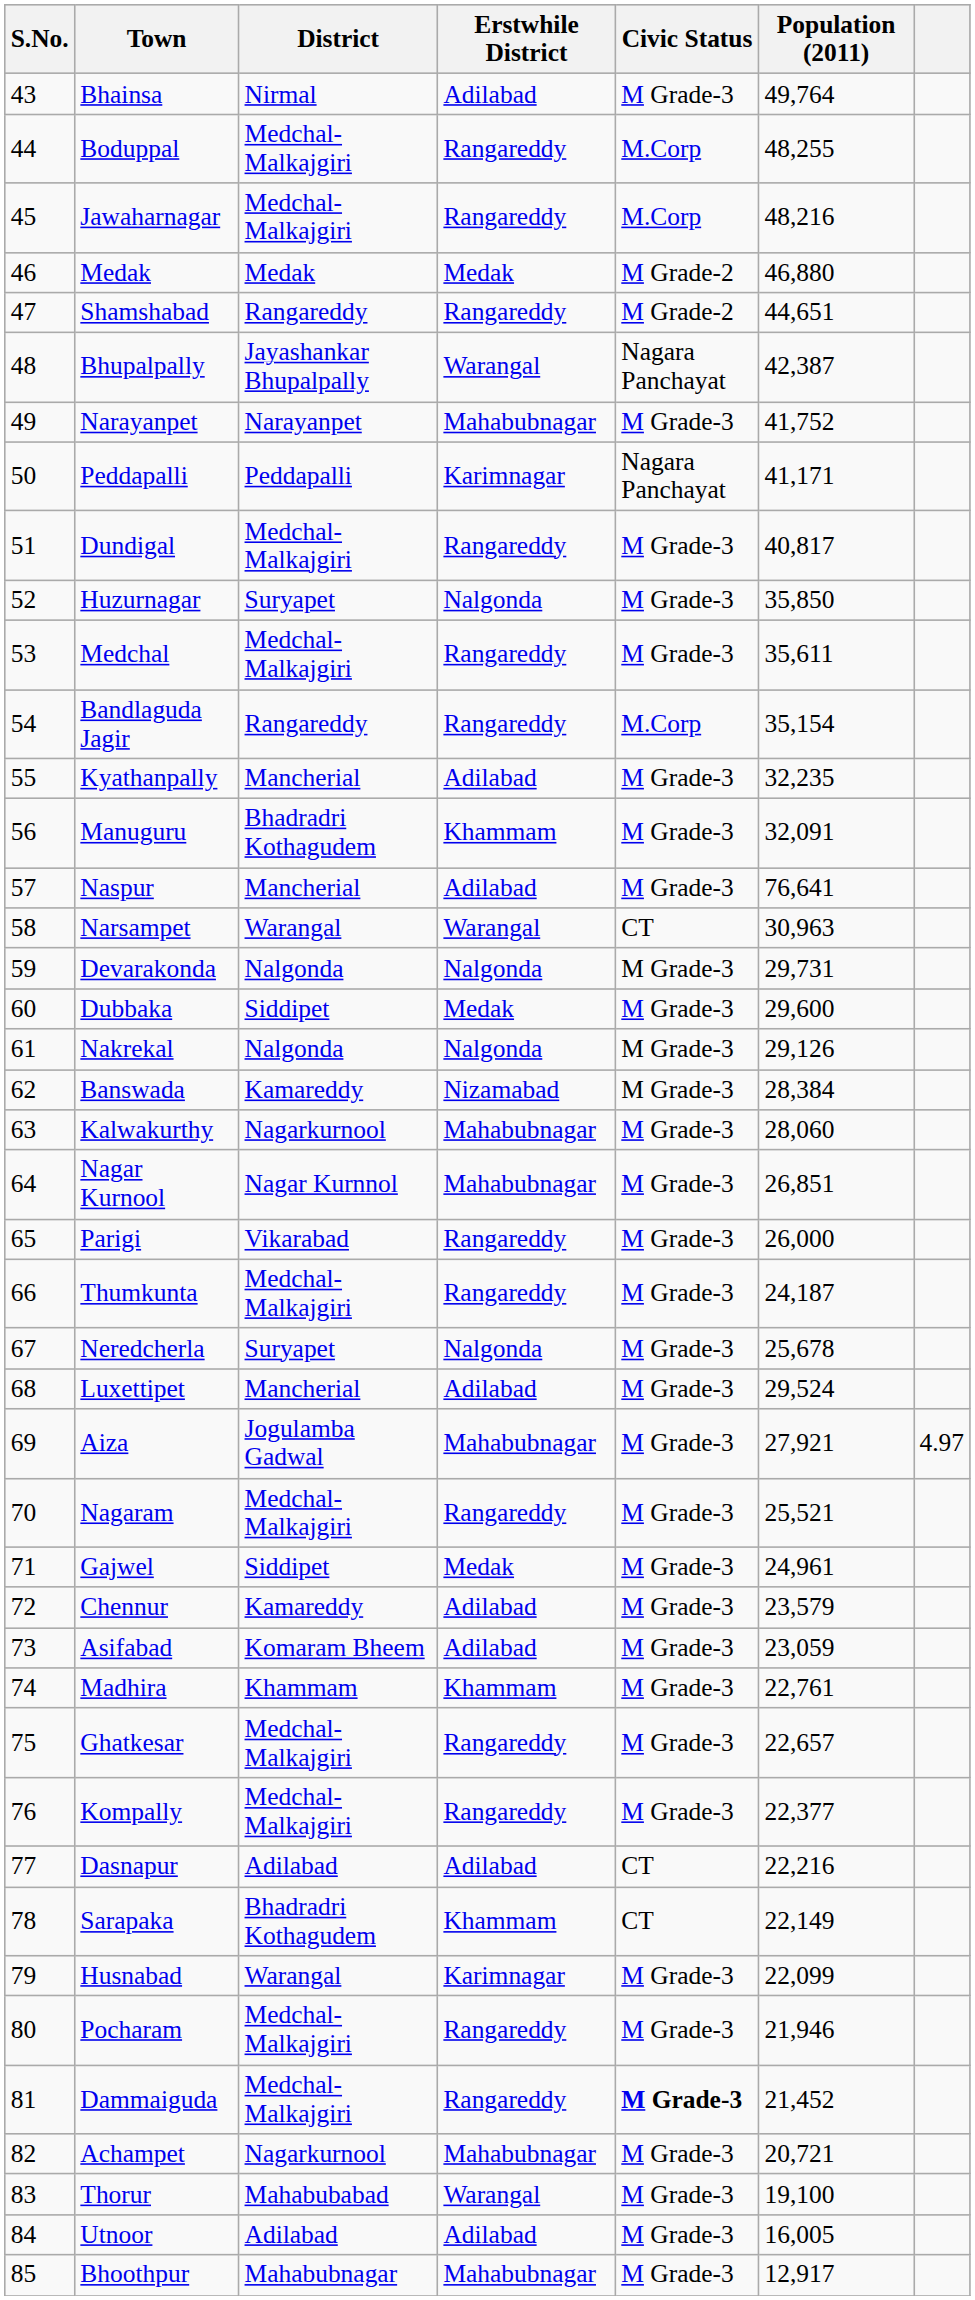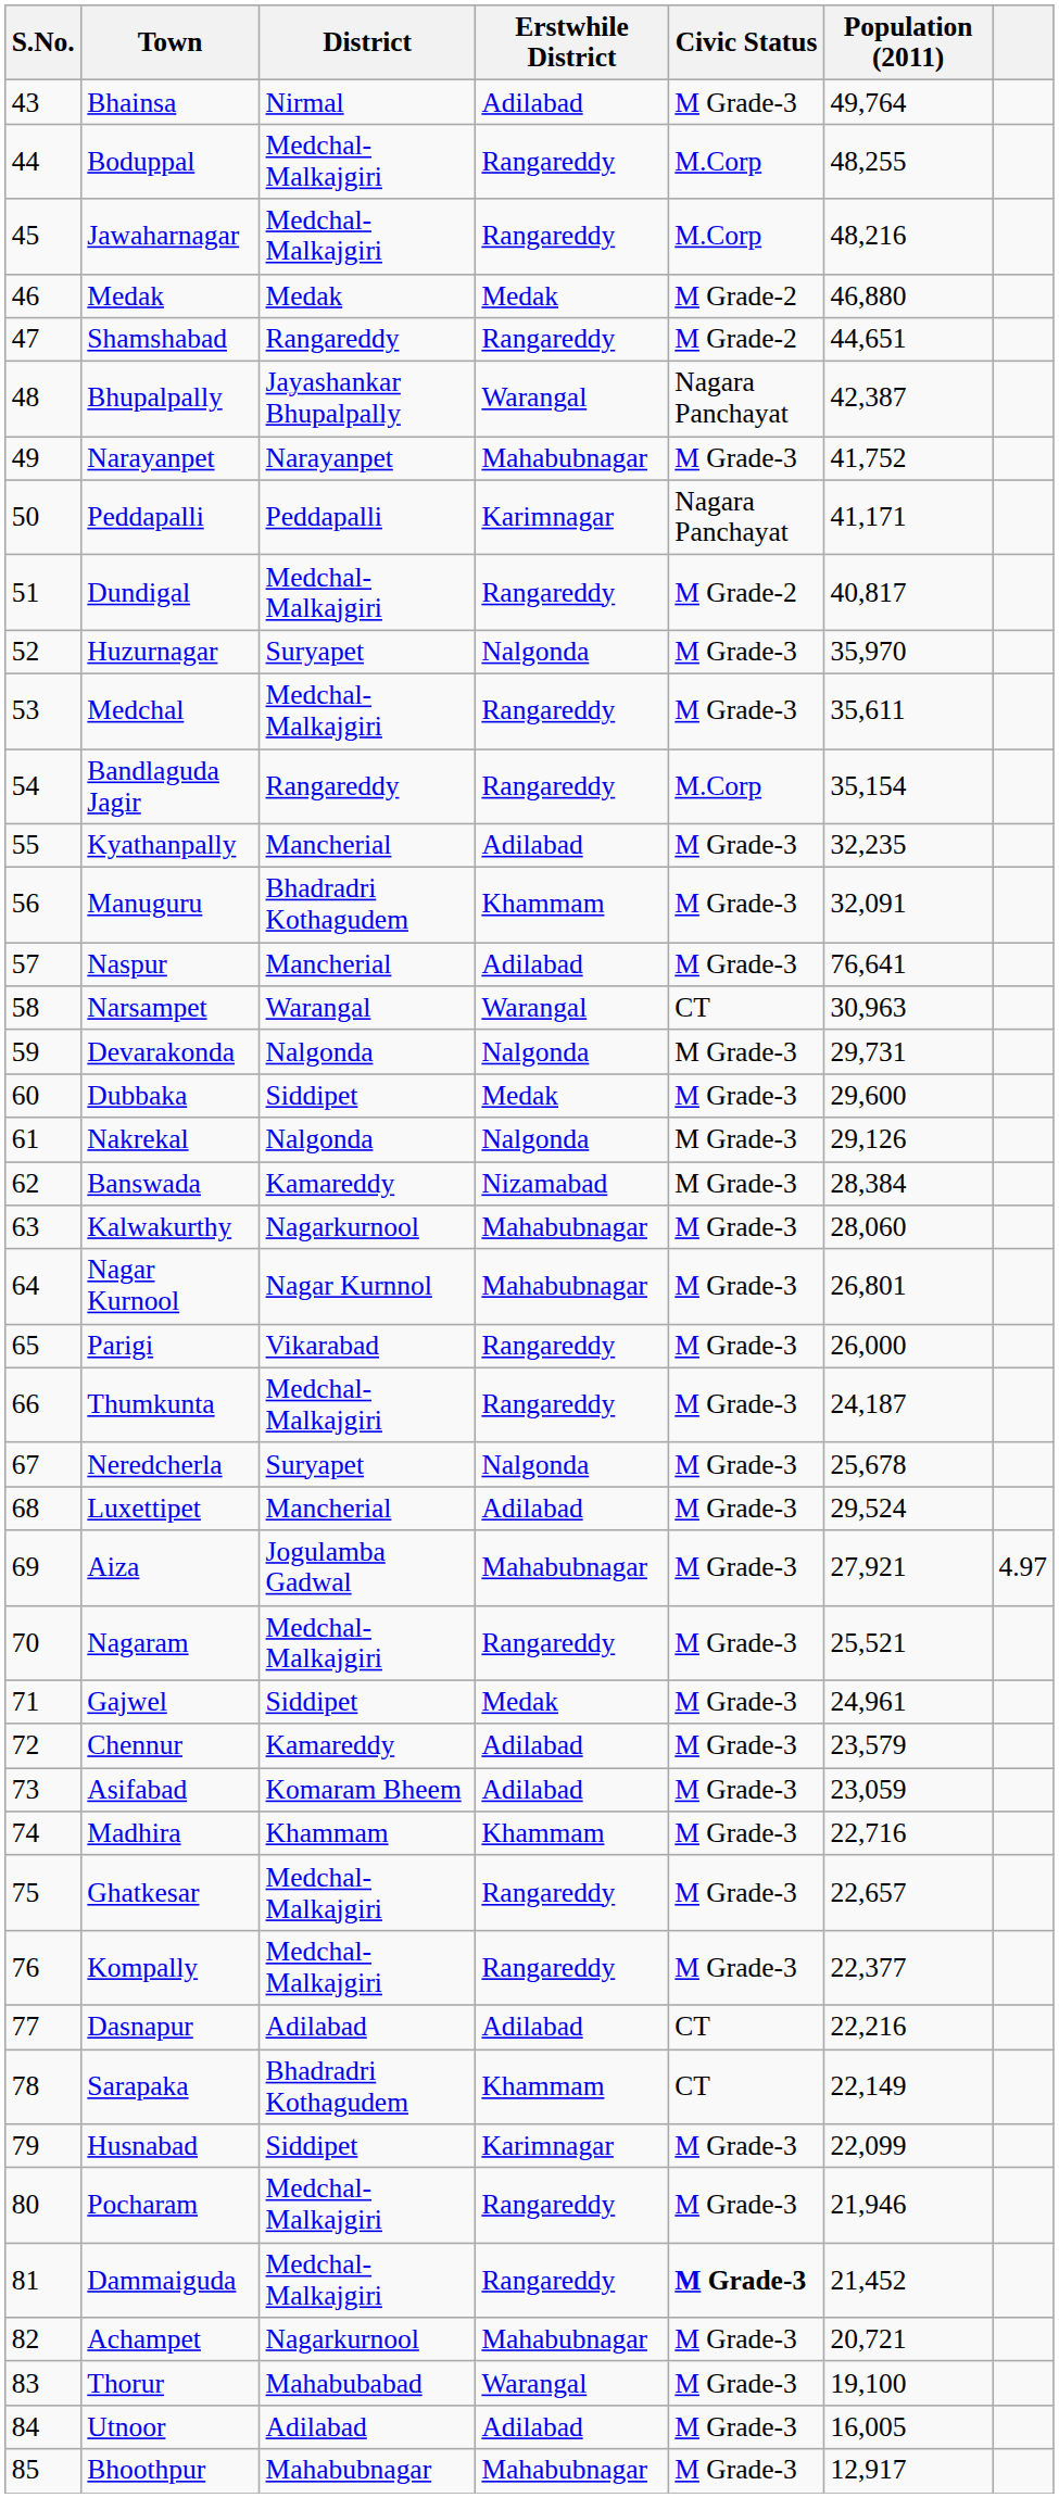 <table class="wikitable sortable">
 <tr>
 <th>S.No.</th>
 <th>Town</th>
 <th>District</th>
 <th>Erstwhile District</th>
 <th>Civic Status</th>
 <th>Population (2011)</th>
 <th class="unsortable"></th>
 </tr>
 <tr>
 <td>43</td>
 <td><a href='#'>Bhainsa</a></td>
 <td><a href='#'>Nirmal</a></td>
 <td><a href='#'>Adilabad</a></td>
 <td><a href='#'>M</a> Grade-3</td>
 <td>49,764</td>
 <td></td>
 </tr>
 <tr>
 <td>44</td>
 <td><a href='#'>Boduppal</a></td>
 <td><a href='#'>Medchal-Malkajgiri</a></td>
 <td><a href='#'>Rangareddy</a></td>
 <td><a href='#'>M.Corp</a></td>
 <td>48,255</td>
 <td></td>
 </tr>
 <tr>
 <td>45</td>
 <td><a href='#'>Jawaharnagar</a></td>
 <td><a href='#'>Medchal-Malkajgiri</a></td>
 <td><a href='#'>Rangareddy</a></td>
 <td><a href='#'>M.Corp</a></td>
 <td>48,216</td>
 <td></td>
 </tr>
 <tr>
 <td>46</td>
 <td><a href='#'>Medak</a></td>
 <td><a href='#'>Medak</a></td>
 <td><a href='#'>Medak</a></td>
 <td><a href='#'>M</a> Grade-2</td>
 <td>46,880</td>
 <td></td>
 </tr>
 <tr>
 <td>47</td>
 <td><a href='#'>Shamshabad</a></td>
 <td><a href='#'>Rangareddy</a></td>
 <td><a href='#'>Rangareddy</a></td>
 <td><a href='#'>M</a> Grade-2</td>
 <td>44,651</td>
 <td></td>
 </tr>
 <tr>
 <td>48</td>
 <td><a href='#'>Bhupalpally</a></td>
 <td><a href='#'>Jayashankar Bhupalpally</a></td>
 <td><a href='#'>Warangal</a></td>
 <td>Nagara Panchayat</td>
 <td>42,387</td>
 <td></td>
 </tr>
 <tr>
 <td>49</td>
 <td><a href='#'>Narayanpet</a></td>
 <td><a href='#'>Narayanpet</a></td>
 <td><a href='#'>Mahabubnagar</a></td>
 <td><a href='#'>M</a> Grade-3</td>
 <td>41,752</td>
 <td></td>
 </tr>
 <tr>
 <td>50</td>
 <td><a href='#'>Peddapalli</a></td>
 <td><a href='#'>Peddapalli</a></td>
 <td><a href='#'>Karimnagar</a></td>
 <td>Nagara Panchayat</td>
 <td>41,171</td>
 <td></td>
 </tr>
 <tr>
 <td>51</td>
 <td><a href='#'>Dundigal</a></td>
 <td><a href='#'>Medchal-Malkajgiri</a></td>
 <td><a href='#'>Rangareddy</a></td>
-<td><a href='#'>M</a> Grade-3</td>
+<td><a href='#'>M</a> Grade-2</td>
 <td>40,817</td>
 <td></td>
 </tr>
 <tr>
 <td>52</td>
 <td><a href='#'>Huzurnagar</a></td>
 <td><a href='#'>Suryapet</a></td>
 <td><a href='#'>Nalgonda</a></td>
 <td><a href='#'>M</a> Grade-3</td>
-<td>35,850</td>
+<td>35,970</td>
 <td></td>
 </tr>
 <tr>
 <td>53</td>
 <td><a href='#'>Medchal</a></td>
 <td><a href='#'>Medchal-Malkajgiri</a></td>
 <td><a href='#'>Rangareddy</a></td>
 <td><a href='#'>M</a> Grade-3</td>
 <td>35,611</td>
 <td></td>
 </tr>
 <tr>
 <td>54</td>
 <td><a href='#'>Bandlaguda Jagir</a></td>
 <td><a href='#'>Rangareddy</a></td>
 <td><a href='#'>Rangareddy</a></td>
 <td><a href='#'>M.Corp</a></td>
 <td>35,154</td>
 <td></td>
 </tr>
 <tr>
 <td>55</td>
 <td><a href='#'>Kyathanpally</a></td>
 <td><a href='#'>Mancherial</a></td>
 <td><a href='#'>Adilabad</a></td>
 <td><a href='#'>M</a> Grade-3</td>
 <td>32,235</td>
 <td></td>
 </tr>
 <tr>
 <td>56</td>
 <td><a href='#'>Manuguru</a></td>
 <td><a href='#'>Bhadradri Kothagudem</a></td>
 <td><a href='#'>Khammam</a></td>
 <td><a href='#'>M</a> Grade-3</td>
 <td>32,091</td>
 <td></td>
 </tr>
 <tr>
 <td>57</td>
 <td><a href='#'>Naspur</a></td>
 <td><a href='#'>Mancherial</a></td>
 <td><a href='#'>Adilabad</a></td>
 <td><a href='#'>M</a> Grade-3</td>
 <td>76,641</td>
 <td></td>
 </tr>
 <tr>
 <td>58</td>
 <td><a href='#'>Narsampet</a></td>
 <td><a href='#'>Warangal</a></td>
 <td><a href='#'>Warangal</a></td>
 <td>CT</td>
 <td>30,963</td>
 <td></td>
 </tr>
 <tr>
 <td>59</td>
 <td><a href='#'>Devarakonda</a></td>
 <td><a href='#'>Nalgonda</a></td>
 <td><a href='#'>Nalgonda</a></td>
 <td>M Grade-3</td>
 <td>29,731</td>
 <td></td>
 </tr>
 <tr>
 <td>60</td>
 <td><a href='#'>Dubbaka</a></td>
 <td><a href='#'>Siddipet</a></td>
 <td><a href='#'>Medak</a></td>
 <td><a href='#'>M</a> Grade-3</td>
 <td>29,600</td>
 <td></td>
 </tr>
 <tr>
 <td>61</td>
 <td><a href='#'>Nakrekal</a></td>
 <td><a href='#'>Nalgonda</a></td>
 <td><a href='#'>Nalgonda</a></td>
 <td>M Grade-3</td>
 <td>29,126</td>
 <td></td>
 </tr>
 <tr>
 <td>62</td>
 <td><a href='#'>Banswada</a></td>
 <td><a href='#'>Kamareddy</a></td>
 <td><a href='#'>Nizamabad</a></td>
 <td>M Grade-3</td>
 <td>28,384</td>
 <td></td>
 </tr>
 <tr>
 <td>63</td>
 <td><a href='#'>Kalwakurthy</a></td>
 <td><a href='#'>Nagarkurnool</a></td>
 <td><a href='#'>Mahabubnagar</a></td>
 <td><a href='#'>M</a> Grade-3</td>
 <td>28,060</td>
 <td></td>
 </tr>
 <tr>
 <td>64</td>
 <td><a href='#'>Nagar Kurnool</a></td>
 <td><a href='#'>Nagar Kurnnol</a></td>
 <td><a href='#'>Mahabubnagar</a></td>
 <td><a href='#'>M</a> Grade-3</td>
-<td>26,851</td>
+<td>26,801</td>
 <td></td>
 </tr>
 <tr>
 <td>65</td>
 <td><a href='#'>Parigi</a></td>
 <td><a href='#'>Vikarabad</a></td>
 <td><a href='#'>Rangareddy</a></td>
 <td><a href='#'>M</a> Grade-3</td>
 <td>26,000</td>
 <td></td>
 </tr>
 <tr>
 <td>66</td>
 <td><a href='#'>Thumkunta</a></td>
 <td><a href='#'>Medchal-Malkajgiri</a></td>
 <td><a href='#'>Rangareddy</a></td>
 <td><a href='#'>M</a> Grade-3</td>
 <td>24,187</td>
 <td></td>
 </tr>
 <tr>
 <td>67</td>
 <td><a href='#'>Neredcherla</a></td>
 <td><a href='#'>Suryapet</a></td>
 <td><a href='#'>Nalgonda</a></td>
 <td><a href='#'>M</a> Grade-3</td>
 <td>25,678</td>
 <td></td>
 </tr>
 <tr>
 <td>68</td>
 <td><a href='#'>Luxettipet</a></td>
 <td><a href='#'>Mancherial</a></td>
 <td><a href='#'>Adilabad</a></td>
 <td><a href='#'>M</a> Grade-3</td>
 <td>29,524</td>
 <td></td>
 </tr>
 <tr>
 <td>69</td>
 <td><a href='#'>Aiza</a></td>
 <td><a href='#'>Jogulamba Gadwal</a></td>
 <td><a href='#'>Mahabubnagar</a></td>
 <td><a href='#'>M</a> Grade-3</td>
 <td>27,921</td>
 <td>4.97</td>
 </tr>
 <tr>
 <td>70</td>
 <td><a href='#'>Nagaram</a></td>
 <td><a href='#'>Medchal-Malkajgiri</a></td>
 <td><a href='#'>Rangareddy</a></td>
 <td><a href='#'>M</a> Grade-3</td>
 <td>25,521</td>
 <td></td>
 </tr>
 <tr>
 <td>71</td>
 <td><a href='#'>Gajwel</a></td>
 <td><a href='#'>Siddipet</a></td>
 <td><a href='#'>Medak</a></td>
 <td><a href='#'>M</a> Grade-3</td>
 <td>24,961</td>
 <td></td>
 </tr>
 <tr>
 <td>72</td>
 <td><a href='#'>Chennur</a></td>
 <td><a href='#'>Kamareddy</a></td>
 <td><a href='#'>Adilabad</a></td>
 <td><a href='#'>M</a> Grade-3</td>
 <td>23,579</td>
 <td></td>
 </tr>
 <tr>
 <td>73</td>
 <td><a href='#'>Asifabad</a></td>
 <td><a href='#'>Komaram Bheem</a></td>
 <td><a href='#'>Adilabad</a></td>
 <td><a href='#'>M</a> Grade-3</td>
 <td>23,059</td>
 <td></td>
 </tr>
 <tr>
 <td>74</td>
 <td><a href='#'>Madhira</a></td>
 <td><a href='#'>Khammam</a></td>
 <td><a href='#'>Khammam</a></td>
 <td><a href='#'>M</a> Grade-3</td>
-<td>22,761</td>
+<td>22,716</td>
 <td></td>
 </tr>
 <tr>
 <td>75</td>
 <td><a href='#'>Ghatkesar</a></td>
 <td><a href='#'>Medchal-Malkajgiri</a></td>
 <td><a href='#'>Rangareddy</a></td>
 <td><a href='#'>M</a> Grade-3</td>
 <td>22,657</td>
 <td></td>
 </tr>
 <tr>
 <td>76</td>
 <td><a href='#'>Kompally</a></td>
 <td><a href='#'>Medchal-Malkajgiri</a></td>
 <td><a href='#'>Rangareddy</a></td>
 <td><a href='#'>M</a> Grade-3</td>
 <td>22,377</td>
 <td></td>
 </tr>
 <tr>
 <td>77</td>
 <td><a href='#'>Dasnapur</a></td>
 <td><a href='#'>Adilabad</a></td>
 <td><a href='#'>Adilabad</a></td>
 <td>CT</td>
 <td>22,216</td>
 <td></td>
 </tr>
 <tr>
 <td>78</td>
 <td><a href='#'>Sarapaka</a></td>
 <td><a href='#'>Bhadradri Kothagudem</a></td>
 <td><a href='#'>Khammam</a></td>
 <td>CT</td>
 <td>22,149</td>
 <td></td>
 </tr>
 <tr>
 <td>79</td>
 <td><a href='#'>Husnabad</a></td>
-<td><a href='#'>Warangal</a></td>
+<td><a href='#'>Siddipet</a></td>
 <td><a href='#'>Karimnagar</a></td>
 <td><a href='#'>M</a> Grade-3</td>
 <td>22,099</td>
 <td></td>
 </tr>
 <tr>
 <td>80</td>
 <td><a href='#'>Pocharam</a></td>
 <td><a href='#'>Medchal-Malkajgiri</a></td>
 <td><a href='#'>Rangareddy</a></td>
 <td><a href='#'>M</a> Grade-3</td>
 <td>21,946</td>
 <td></td>
 </tr>
 <tr>
 <td>81</td>
 <td><a href='#'>Dammaiguda</a></td>
 <td><a href='#'>Medchal-Malkajgiri</a></td>
 <td><a href='#'>Rangareddy</a></td>
 <td><strong><a href='#'>M</a> Grade-3</strong></td>
 <td>21,452</td>
 <td></td>
 </tr>
 <tr>
 <td>82</td>
 <td><a href='#'>Achampet</a></td>
 <td><a href='#'>Nagarkurnool</a></td>
 <td><a href='#'>Mahabubnagar</a></td>
 <td><a href='#'>M</a> Grade-3</td>
 <td>20,721</td>
 <td></td>
 </tr>
 <tr>
 <td>83</td>
 <td><a href='#'>Thorur</a></td>
 <td><a href='#'>Mahabubabad</a></td>
 <td><a href='#'>Warangal</a></td>
 <td><a href='#'>M</a> Grade-3</td>
 <td>19,100</td>
 <td></td>
 </tr>
 <tr>
 <td>84</td>
 <td><a href='#'>Utnoor</a></td>
 <td><a href='#'>Adilabad</a></td>
 <td><a href='#'>Adilabad</a></td>
 <td><a href='#'>M</a> Grade-3</td>
 <td>16,005</td>
 <td></td>
 </tr>
 <tr>
 <td>85</td>
 <td><a href='#'>Bhoothpur</a></td>
 <td><a href='#'>Mahabubnagar</a></td>
 <td><a href='#'>Mahabubnagar</a></td>
 <td><a href='#'>M</a> Grade-3</td>
 <td>12,917</td>
 <td></td>
 </tr>
 </table>
